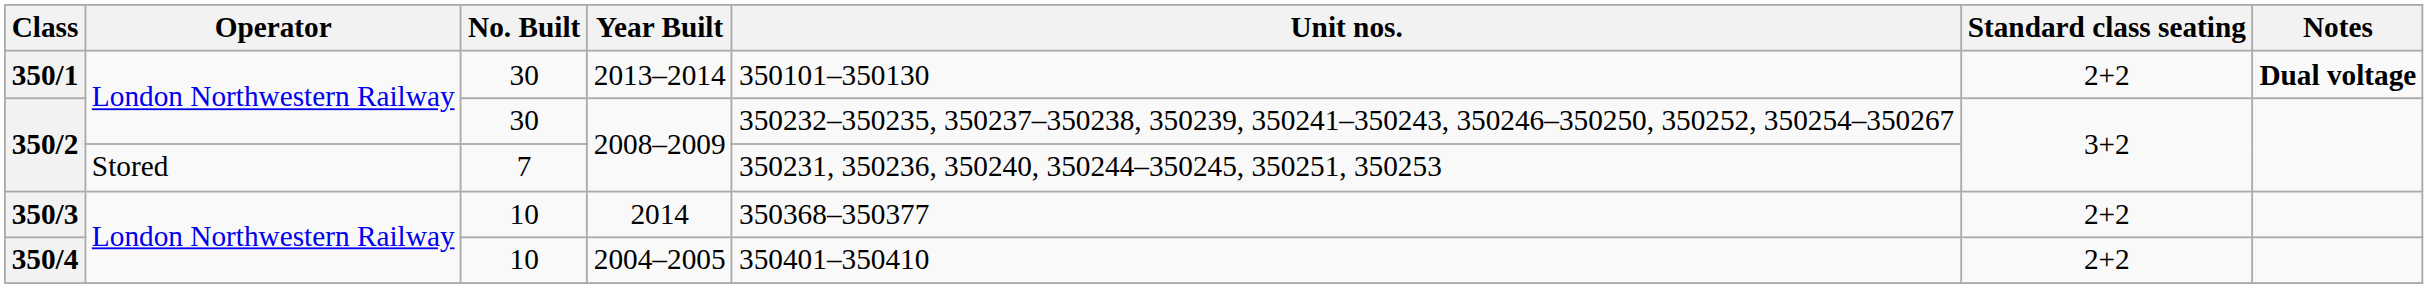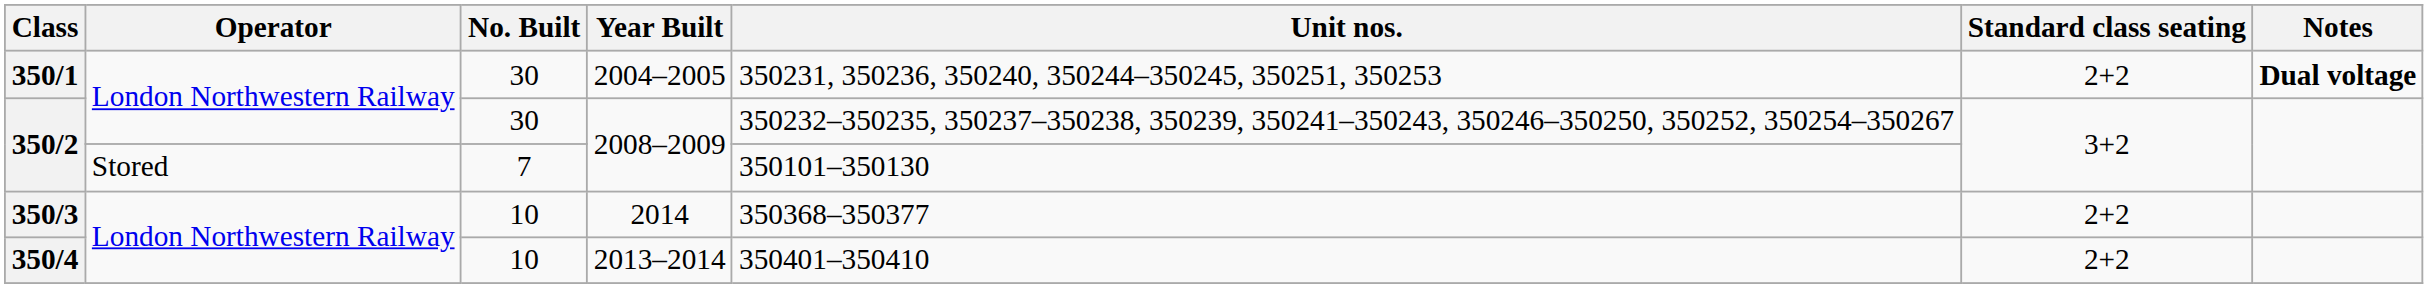 <table class="wikitable">
 <tr>
 <th>Class</th>
 <th>Operator</th>
 <th>No. Built</th>
 <th>Year Built</th>
 <th>Unit nos.</th>
 <th>Standard class seating</th>
 <th>Notes</th>
 </tr>
 <tr>
 <th>350/1</th>
 <td rowspan="2"><a href='#'>London Northwestern Railway</a></td>
 <td align=center>30</td>
-<td align=center>2013–2014</td>
-<td>350101–350130</td>
+<td align=center>2004–2005</td>
+<td>350231, 350236, 350240, 350244–350245, 350251, 350253</td>
 <td align=center>2+2</td>
 <td><strong>Dual voltage</strong></td>
 </tr>
 <tr>
 <th rowspan="2">350/2</th>
 <td align=center>30</td>
 <td rowspan="2" align="center">2008–2009</td>
 <td>350232–350235, 350237–350238, 350239, 350241–350243, 350246–350250, 350252, 350254–350267</td>
 <td rowspan="2" align="center">3+2</td>
 <td rowspan="2"></td>
 </tr>
 <tr>
 <td>Stored</td>
 <td align=center>7</td>
-<td>350231, 350236, 350240, 350244–350245, 350251, 350253</td>
+<td>350101–350130</td>
 </tr>
 <tr>
 <th>350/3</th>
 <td rowspan="2"><a href='#'>London Northwestern Railway</a></td>
 <td align=center>10</td>
 <td align=center>2014</td>
 <td>350368–350377</td>
 <td align=center>2+2</td>
 <td></td>
 </tr>
 <tr>
 <th>350/4</th>
 <td align=center>10</td>
-<td align=center>2004–2005</td>
+<td align=center>2013–2014</td>
 <td>350401–350410</td>
 <td align=center>2+2</td>
 <td></td>
 </tr>
 </table>
